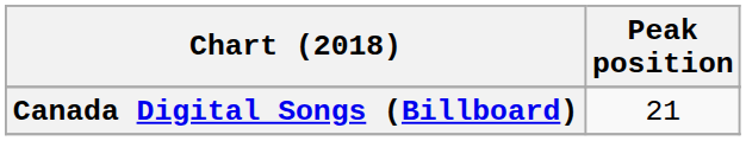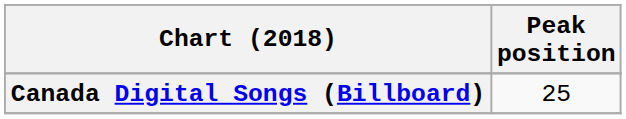 <table class="wikitable sortable plainrowheaders" style="text-align:center;">
 <tr>
 <th>Chart (2018)</th>
 <th>Peak <br> position</th>
 </tr>
 <tr>
 </tr>
 <tr>
 <th scope="row">Canada <a href='#'>Digital Songs</a> (<a href='#'>Billboard</a>)</th>
-<td>21</td>
+<td>25</td>
 </tr>
 <tr>
 </tr>
 </table>
